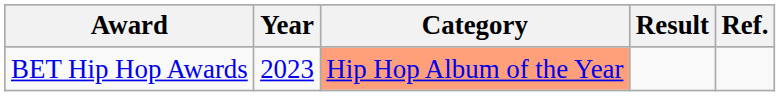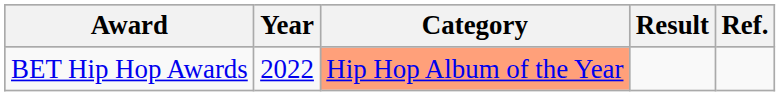 <table class="wikitable">
 <tr>
 <th>Award</th>
 <th>Year</th>
 <th>Category</th>
 <th>Result</th>
 <th>Ref.</th>
 </tr>
 <tr>
 <td><a href='#'>BET Hip Hop Awards</a></td>
-<td><a href='#'>2023</a></td>
+<td><a href='#'>2022</a></td>
 <td style="background: lightsalmon;"><a href='#'>Hip Hop Album of the Year</a></td>
 <td></td>
 <td></td>
 </tr>
 </table>
